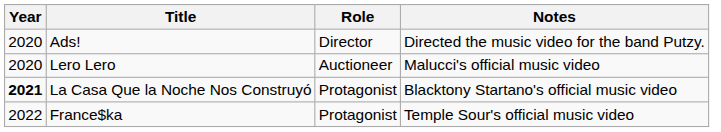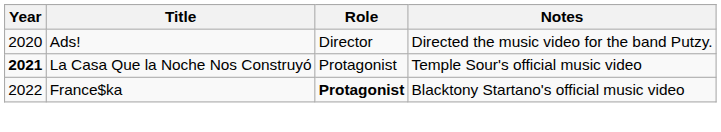 <table class="wikitable" style="font-size:90%;">
 <tr>
 <th>Year</th>
 <th>Title</th>
 <th>Role</th>
 <th>Notes</th>
 </tr>
 <tr>
 <td>2020</td>
 <td>Ads!</td>
 <td>Director</td>
 <td>Directed the music video for the band Putzy.</td>
 </tr>
 <tr>
-<td>2020</td>
-<td>Lero Lero</td>
-<td>Auctioneer</td>
-<td>Malucci's official music video </td>
-</tr>
-<tr>
 <td><strong>2021</strong></td>
 <td>La Casa Que la Noche Nos Construyó</td>
 <td>Protagonist</td>
-<td>Blacktony Startano's official music video </td>
+<td>Temple Sour's official music video </td>
 </tr>
 <tr>
 <td>2022</td>
 <td>France$ka</td>
-<td>Protagonist</td>
-<td>Temple Sour's official music video </td>
+<td><strong>Protagonist</strong></td>
+<td>Blacktony Startano's official music video </td>
 </tr>
 </table>
